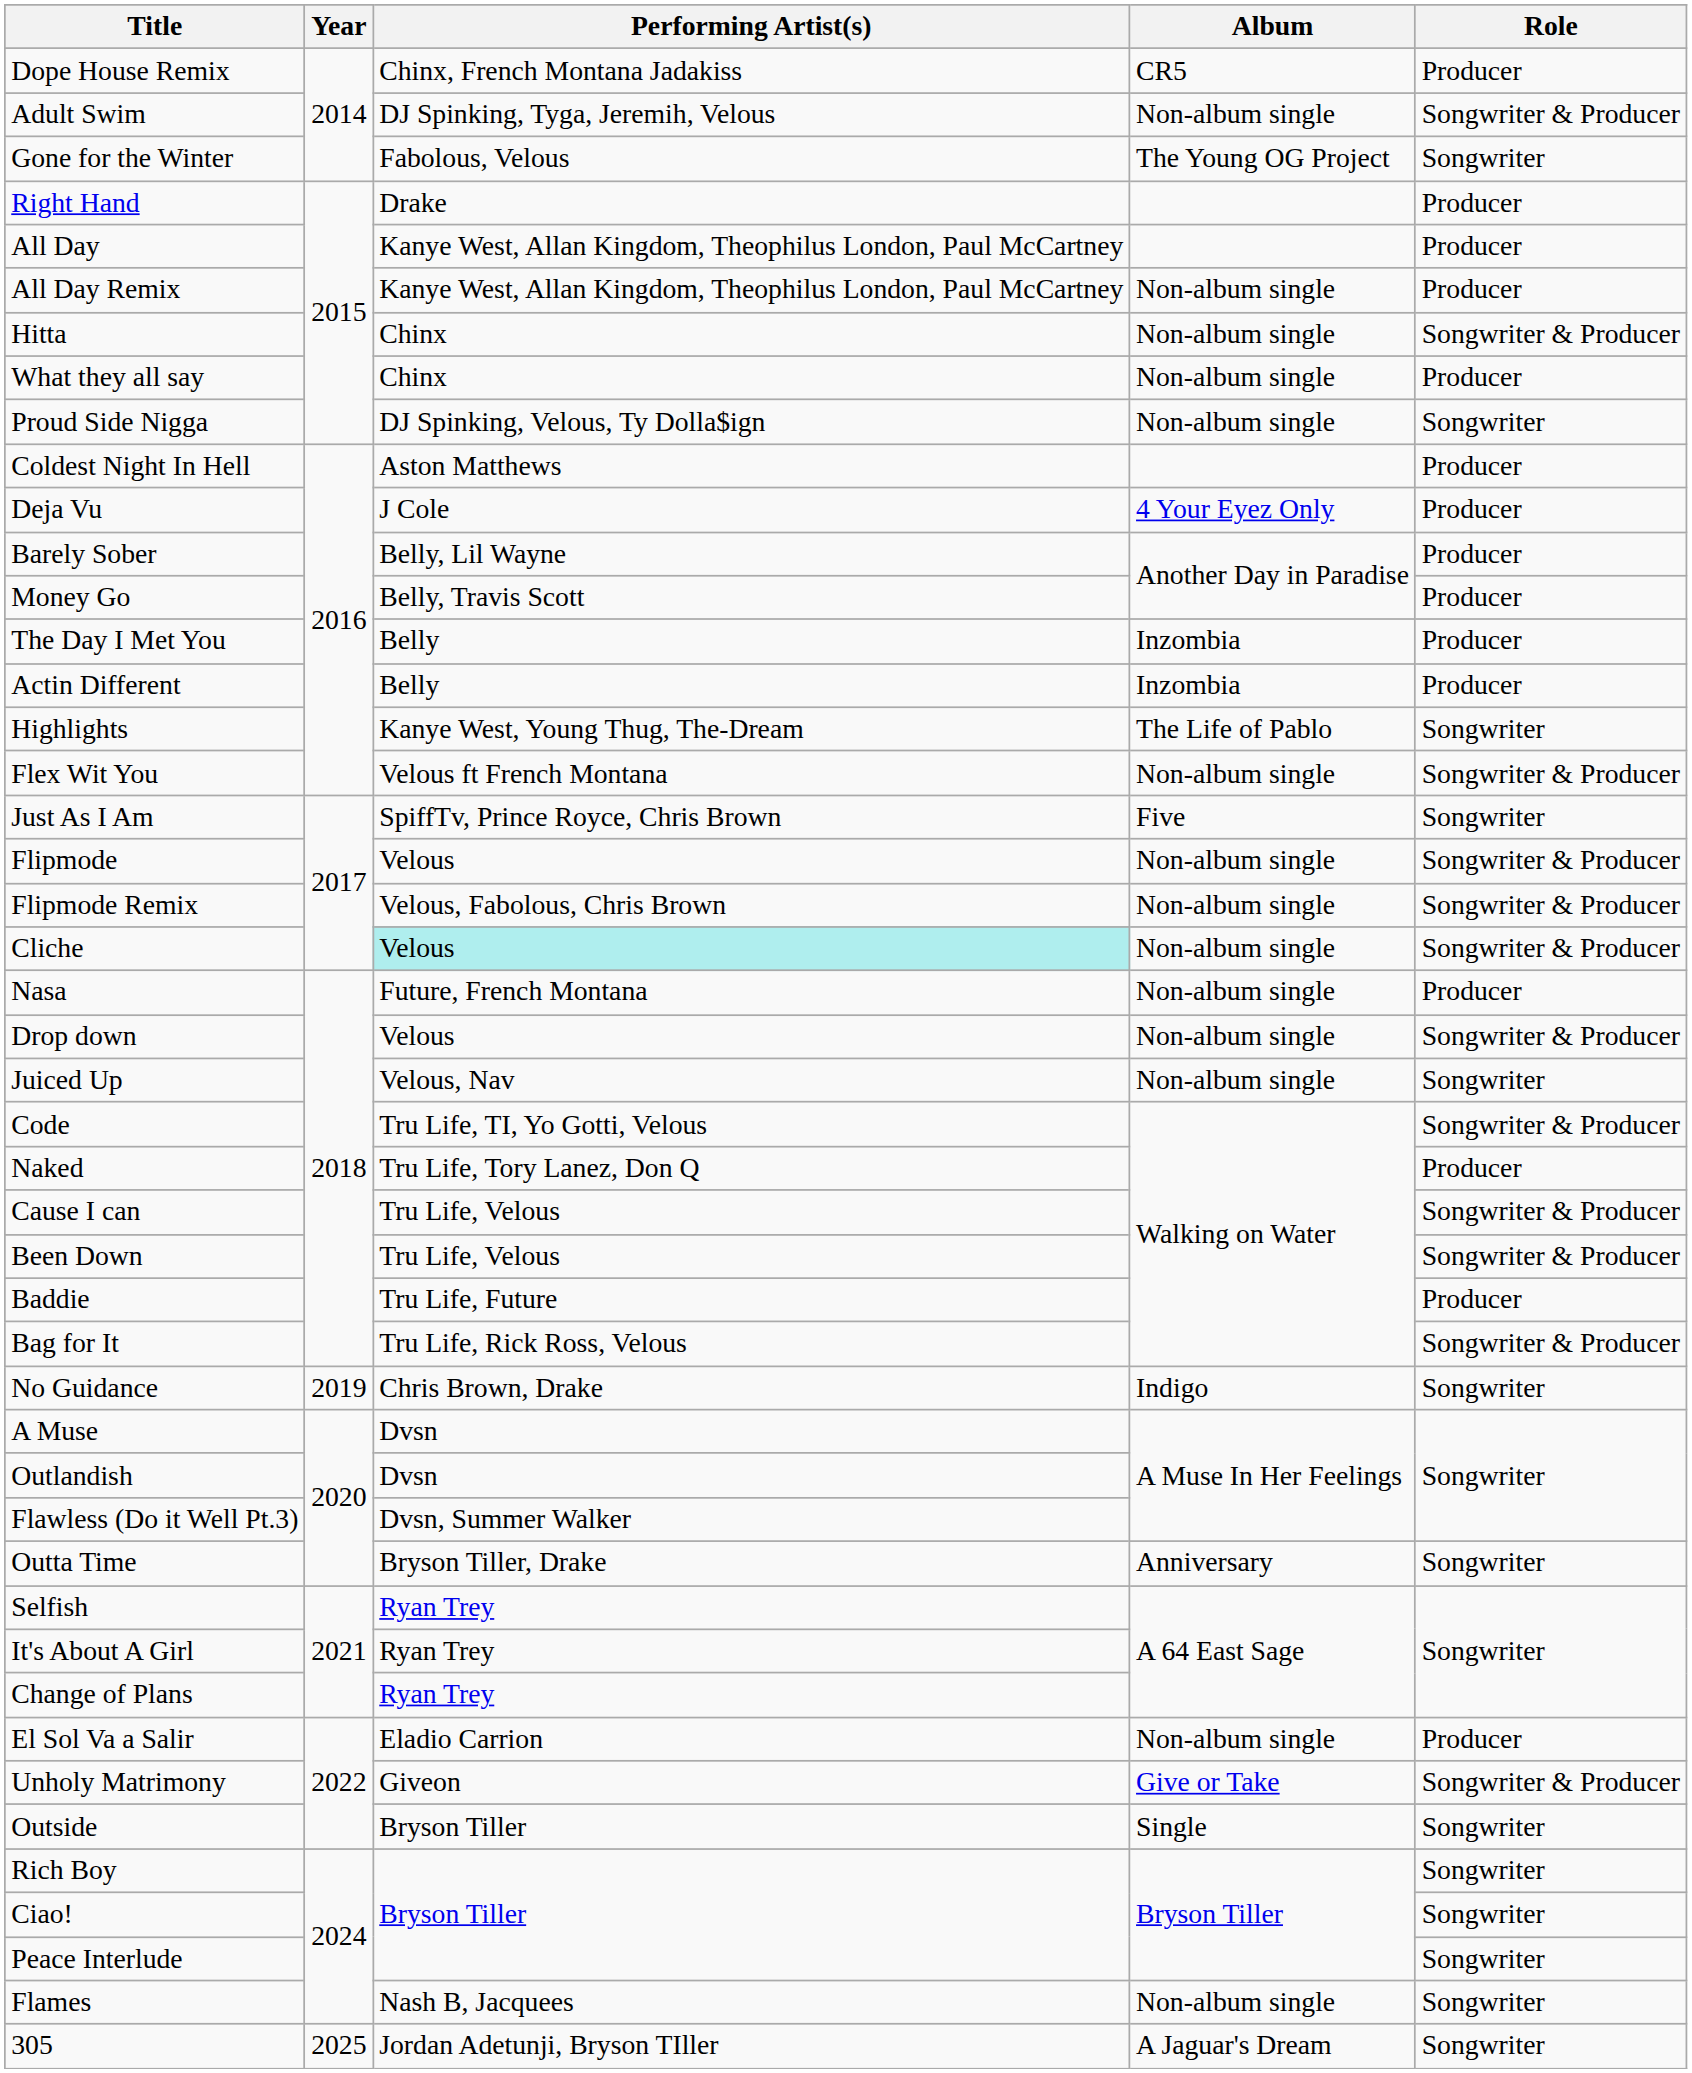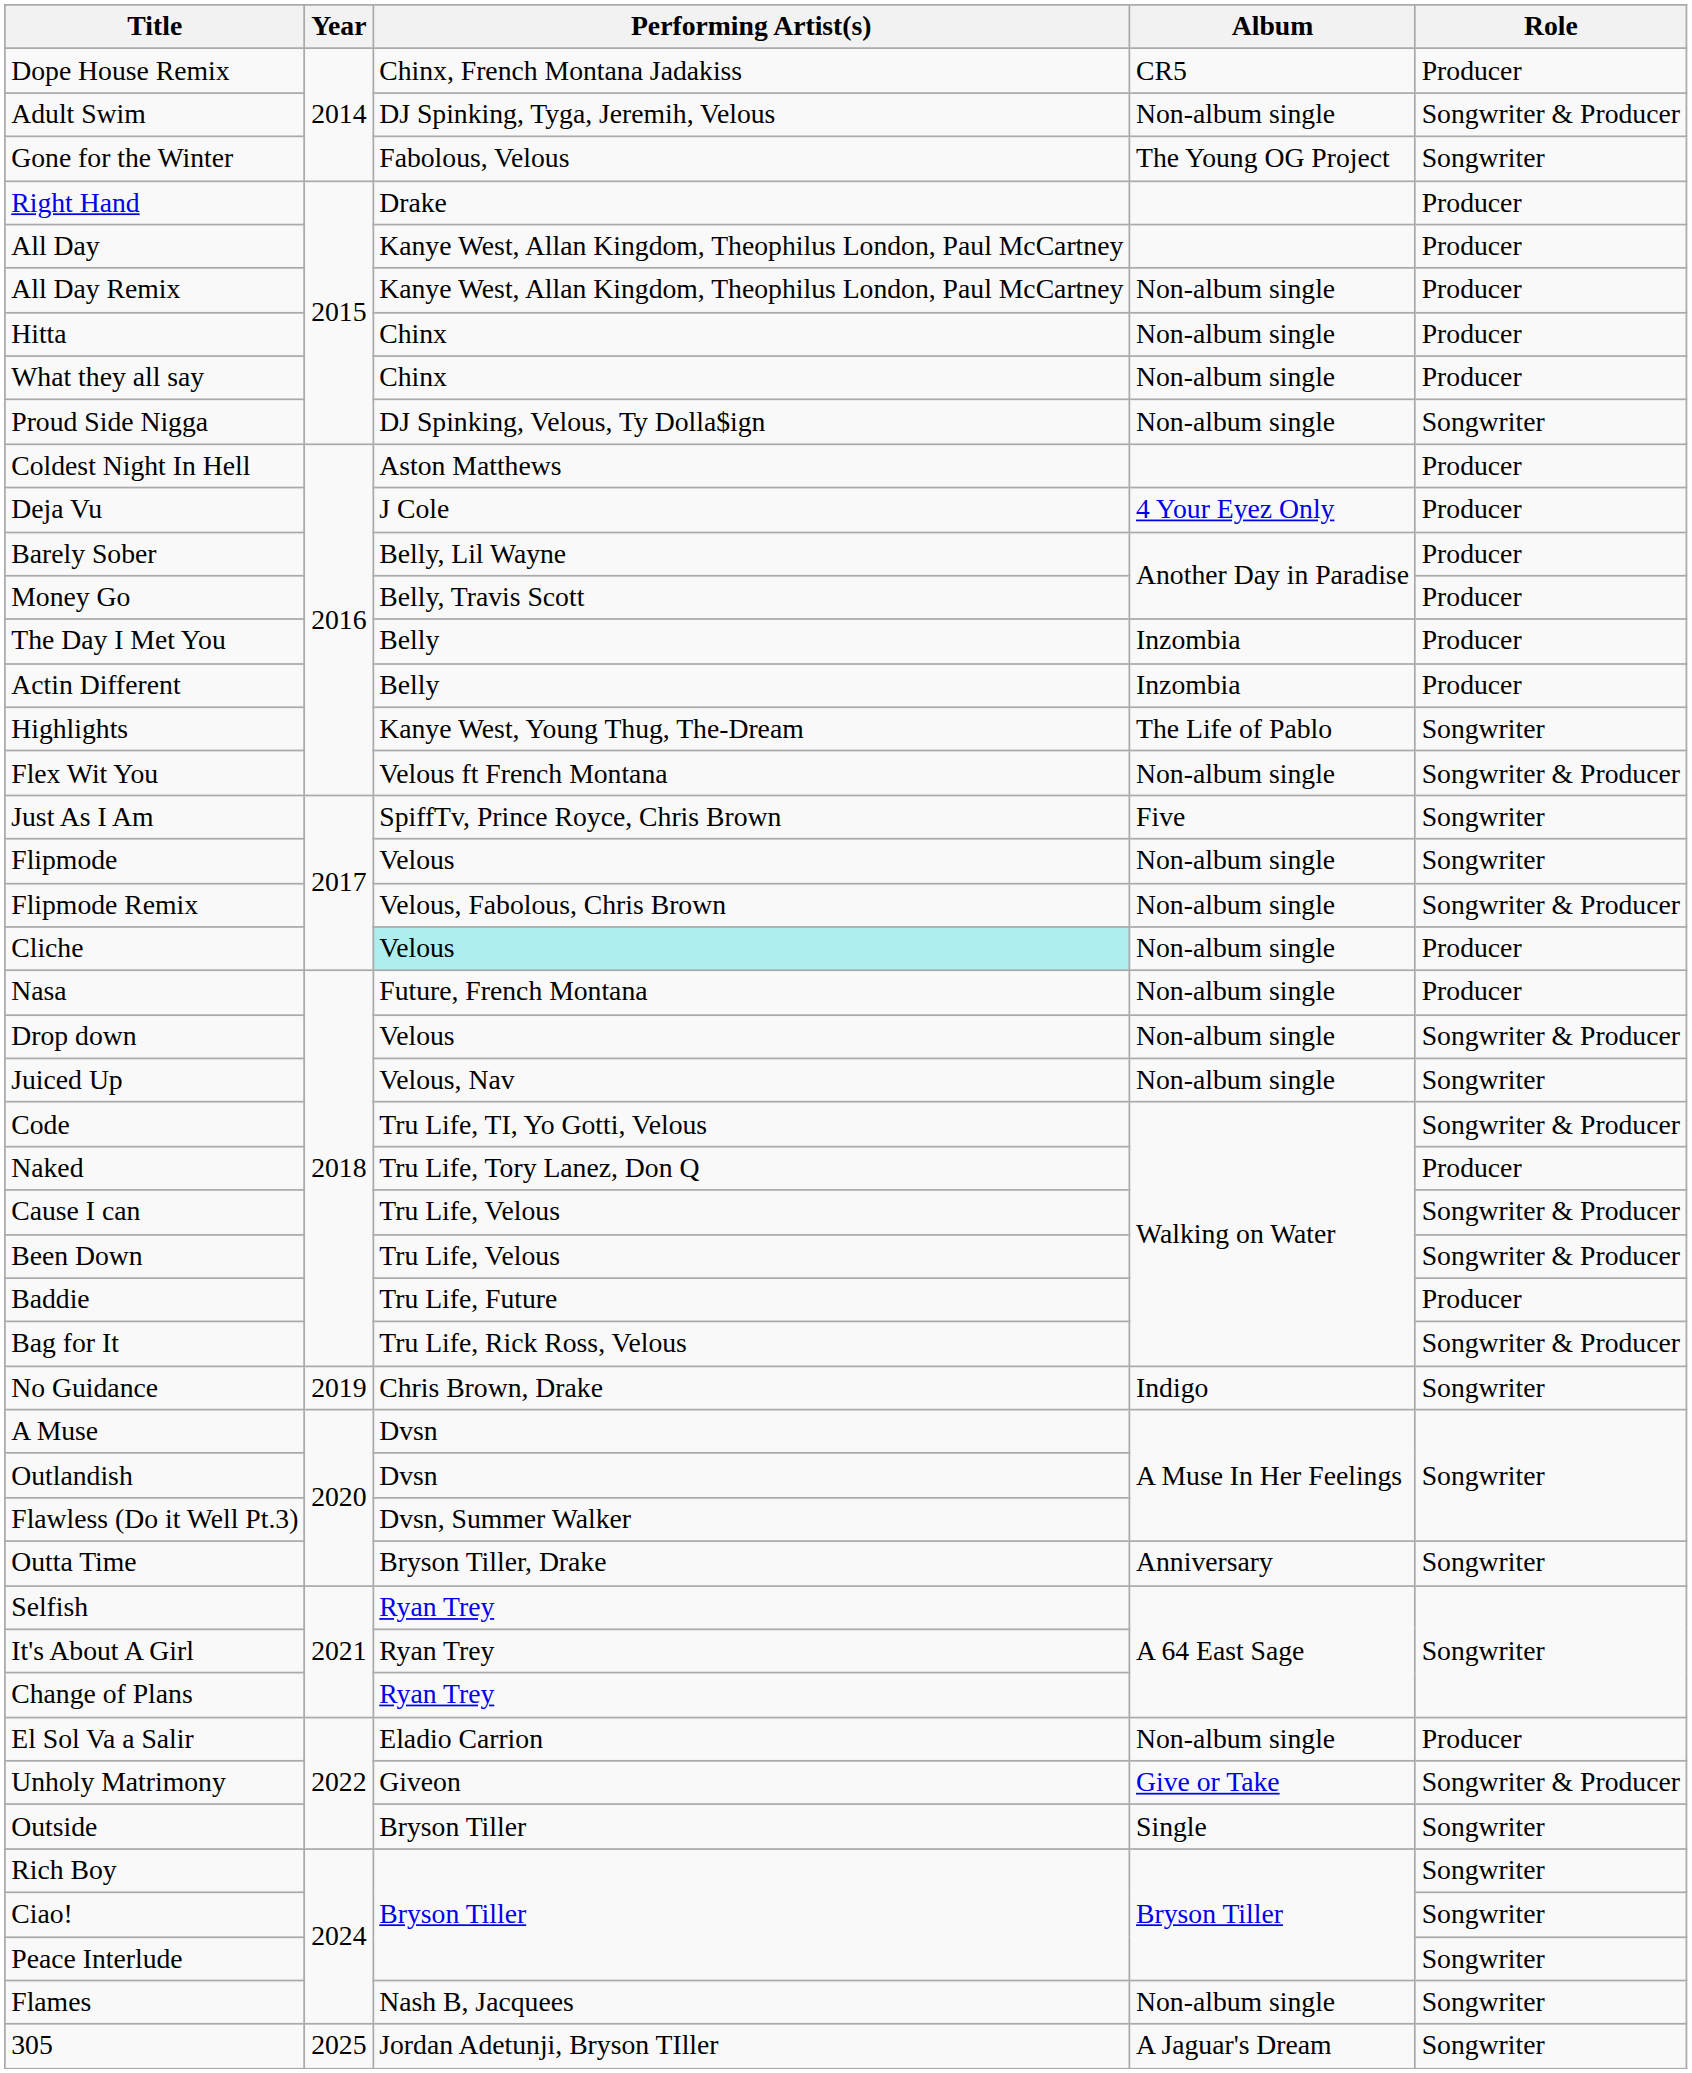 <table class="wikitable sortable">
 <tr>
 <th>Title</th>
 <th>Year</th>
 <th>Performing Artist(s)</th>
 <th>Album</th>
 <th>Role</th>
 </tr>
 <tr>
 <td>Dope House Remix</td>
 <td rowspan="3">2014</td>
 <td>Chinx, French Montana Jadakiss</td>
 <td>CR5</td>
 <td>Producer</td>
 </tr>
 <tr>
 <td>Adult Swim</td>
 <td DJ Spinking, Tyga, Jeremih, Velous>DJ Spinking, Tyga, Jeremih, Velous</td>
 <td>Non-album single</td>
 <td>Songwriter & Producer</td>
 </tr>
 <tr>
 <td>Gone for the Winter</td>
 <td>Fabolous, Velous</td>
 <td>The Young OG Project</td>
 <td>Songwriter</td>
 </tr>
 <tr>
 <td><a href='#'>Right Hand</a></td>
 <td rowspan="6">2015</td>
 <td>Drake</td>
 <td></td>
 <td>Producer</td>
 </tr>
 <tr>
 <td>All Day</td>
 <td>Kanye West, Allan Kingdom, Theophilus London, Paul McCartney</td>
 <td></td>
 <td>Producer</td>
 </tr>
 <tr>
 <td>All Day Remix</td>
 <td>Kanye West, Allan Kingdom, Theophilus London, Paul McCartney</td>
 <td>Non-album single</td>
 <td>Producer</td>
 </tr>
 <tr>
 <td>Hitta</td>
 <td>Chinx</td>
 <td>Non-album single</td>
-<td>Songwriter & Producer</td>
+<td>Producer</td>
 </tr>
 <tr>
 <td>What they all say</td>
 <td>Chinx</td>
 <td>Non-album single</td>
 <td>Producer</td>
 </tr>
 <tr>
 <td>Proud Side Nigga</td>
 <td DJ Spinking ft Ty Dolla Sign, Velous>DJ Spinking, Velous, Ty Dolla$ign</td>
 <td>Non-album single</td>
 <td>Songwriter</td>
 </tr>
 <tr>
 <td>Coldest Night In Hell</td>
 <td rowspan="8">2016</td>
 <td>Aston Matthews</td>
 <td></td>
 <td>Producer</td>
 </tr>
 <tr>
 <td>Deja Vu</td>
 <td>J Cole</td>
 <td><a href='#'>4 Your Eyez Only</a></td>
 <td>Producer</td>
 </tr>
 <tr>
 <td>Barely Sober</td>
 <td>Belly, Lil Wayne</td>
 <td rowspan="2">Another Day in Paradise</td>
 <td>Producer</td>
 </tr>
 <tr>
 <td>Money Go</td>
 <td>Belly, Travis Scott</td>
 <td>Producer</td>
 </tr>
 <tr>
 <td>The Day I Met You</td>
 <td>Belly</td>
 <td>Inzombia</td>
 <td>Producer</td>
 </tr>
 <tr>
 <td>Actin Different</td>
 <td>Belly</td>
 <td>Inzombia</td>
 <td>Producer</td>
 </tr>
 <tr>
 <td>Highlights</td>
 <td>Kanye West, Young Thug, The-Dream</td>
 <td>The Life of Pablo</td>
 <td>Songwriter</td>
 </tr>
 <tr>
 <td>Flex Wit You</td>
 <td>Velous ft French Montana</td>
 <td>Non-album single</td>
 <td>Songwriter & Producer</td>
 </tr>
 <tr>
 <td>Just As I Am</td>
 <td rowspan="4">2017</td>
 <td>SpiffTv, Prince Royce, Chris Brown</td>
 <td>Five</td>
 <td>Songwriter</td>
 </tr>
 <tr>
 <td>Flipmode</td>
 <td>Velous</td>
 <td>Non-album single</td>
-<td>Songwriter & Producer</td>
+<td>Songwriter</td>
 </tr>
 <tr>
 <td>Flipmode Remix</td>
 <td>Velous, Fabolous, Chris Brown</td>
 <td>Non-album single</td>
 <td>Songwriter & Producer</td>
 </tr>
 <tr>
 <td>Cliche</td>
 <td style="background: paleturquoise;">Velous</td>
 <td>Non-album single</td>
-<td>Songwriter & Producer</td>
+<td>Producer</td>
 </tr>
 <tr>
 <td>Nasa</td>
 <td rowspan="9">2018</td>
 <td>Future, French Montana</td>
 <td>Non-album single</td>
 <td>Producer</td>
 </tr>
 <tr>
 <td>Drop down</td>
 <td>Velous</td>
 <td>Non-album single</td>
 <td>Songwriter & Producer</td>
 </tr>
 <tr>
 <td>Juiced Up</td>
 <td>Velous, Nav</td>
 <td>Non-album single</td>
 <td>Songwriter</td>
 </tr>
 <tr>
 <td>Code</td>
 <td>Tru Life, TI, Yo Gotti, Velous</td>
 <td rowspan="6">Walking on Water</td>
 <td>Songwriter & Producer</td>
 </tr>
 <tr>
 <td>Naked</td>
 <td>Tru Life, Tory Lanez, Don Q</td>
 <td>Producer</td>
 </tr>
 <tr>
 <td>Cause I can</td>
 <td>Tru Life, Velous</td>
 <td>Songwriter & Producer</td>
 </tr>
 <tr>
 <td>Been Down</td>
 <td>Tru Life, Velous</td>
 <td>Songwriter & Producer</td>
 </tr>
 <tr>
 <td>Baddie</td>
 <td>Tru Life, Future</td>
 <td>Producer</td>
 </tr>
 <tr>
 <td>Bag for It</td>
 <td>Tru Life, Rick Ross, Velous</td>
 <td>Songwriter & Producer</td>
 </tr>
 <tr>
 <td>No Guidance</td>
 <td>2019</td>
 <td>Chris Brown, Drake</td>
 <td>Indigo</td>
 <td>Songwriter</td>
 </tr>
 <tr>
 <td>A Muse</td>
 <td rowspan="4">2020</td>
 <td>Dvsn</td>
 <td rowspan="3">A Muse In Her Feelings</td>
 <td rowspan="3">Songwriter</td>
 </tr>
 <tr>
 <td>Outlandish</td>
 <td>Dvsn</td>
 </tr>
 <tr>
 <td>Flawless (Do it Well Pt.3)</td>
 <td>Dvsn, Summer Walker</td>
 </tr>
 <tr>
 <td>Outta Time</td>
 <td>Bryson Tiller, Drake</td>
 <td>Anniversary</td>
 <td>Songwriter</td>
 </tr>
 <tr>
 <td>Selfish</td>
 <td rowspan="3">2021</td>
 <td><a href='#'>Ryan Trey</a></td>
 <td rowspan="3">A 64 East Sage</td>
 <td rowspan="3">Songwriter</td>
 </tr>
 <tr>
 <td>It's About A Girl</td>
 <td>Ryan Trey</td>
 </tr>
 <tr>
 <td>Change of Plans</td>
 <td><a href='#'>Ryan Trey</a></td>
 </tr>
 <tr>
 <td>El Sol Va a Salir</td>
 <td rowspan="3">2022</td>
 <td>Eladio Carrion</td>
 <td>Non-album single</td>
 <td>Producer</td>
 </tr>
 <tr>
 <td>Unholy Matrimony</td>
 <td>Giveon</td>
 <td><a href='#'>Give or Take</a></td>
 <td>Songwriter & Producer</td>
 </tr>
 <tr>
 <td>Outside</td>
 <td>Bryson Tiller</td>
 <td>Single</td>
 <td>Songwriter</td>
 </tr>
 <tr>
 <td>Rich Boy</td>
 <td rowspan="4">2024</td>
 <td rowspan="3"><a href='#'>Bryson Tiller</a></td>
 <td rowspan="3"><a href='#'>Bryson Tiller</a></td>
 <td>Songwriter</td>
 </tr>
 <tr>
 <td>Ciao!</td>
 <td>Songwriter</td>
 </tr>
 <tr>
 <td>Peace Interlude</td>
 <td>Songwriter</td>
 </tr>
 <tr>
 <td>Flames</td>
 <td>Nash B, Jacquees</td>
 <td>Non-album single</td>
 <td>Songwriter</td>
 </tr>
 <tr>
 <td>305</td>
 <td>2025</td>
 <td>Jordan Adetunji, Bryson TIller</td>
 <td>A Jaguar's Dream</td>
 <td>Songwriter</td>
 </tr>
 </table>
